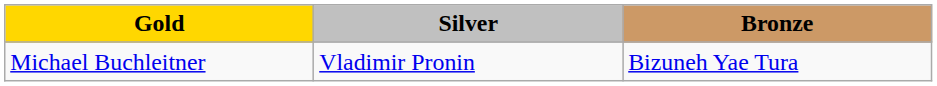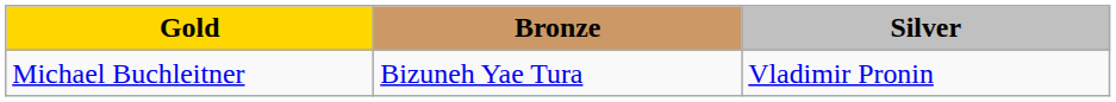 <table class="wikitable" style="text-align:left">
 <tr align="center">
 <td width=200 bgcolor=gold><strong>Gold</strong></td>
+<td width=200 bgcolor=CC9966><strong>Bronze</strong></td>
 <td width=200 bgcolor=silver><strong>Silver</strong></td>
-<td width=200 bgcolor=CC9966><strong>Bronze</strong></td>
 </tr>
 <tr>
 <td><a href='#'>Michael Buchleitner</a><br><em></em></td>
+<td><a href='#'>Bizuneh Yae Tura</a><br><em></em></td>
 <td><a href='#'>Vladimir Pronin</a><br><em></em></td>
-<td><a href='#'>Bizuneh Yae Tura</a><br><em></em></td>
 </tr>
 </table>
